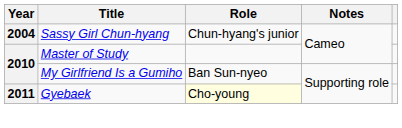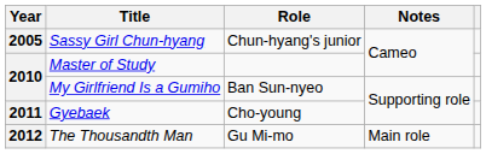 <table class="wikitable sortable plainrowheaders">
 <tr>
 <th scope="col">Year</th>
 <th scope="col">Title</th>
 <th scope="col">Role</th>
 <th scope="col">Notes</th>
 <th class="unsortable" scope="col"></th>
 </tr>
 <tr>
-<th scope="row">2004</th>
+<th scope="row">2005</th>
 <td><em><a href='#'>Sassy Girl Chun-hyang</a></em></td>
 <td>Chun-hyang's junior</td>
 <td rowspan="2">Cameo</td>
 <td></td>
 </tr>
 <tr>
 <th rowspan="2" scope="row">2010</th>
 <td><em><a href='#'>Master of Study</a></em></td>
 <td></td>
 <td></td>
 </tr>
 <tr>
 <td><em><a href='#'>My Girlfriend Is a Gumiho</a></em></td>
 <td>Ban Sun-nyeo</td>
 <td rowspan="2">Supporting role</td>
 <td></td>
 </tr>
 <tr>
 <th scope="row">2011</th>
 <td><em><a href='#'>Gyebaek</a></em></td>
-<td style="background: lightyellow;">Cho-young</td>
+<td>Cho-young</td>
+<td></td>
+</tr>
+<tr>
+<th scope="row">2012</th>
+<td><em>The Thousandth Man</em></td>
+<td>Gu Mi-mo</td>
+<td>Main role</td>
 <td></td>
 </tr>
 </table>
